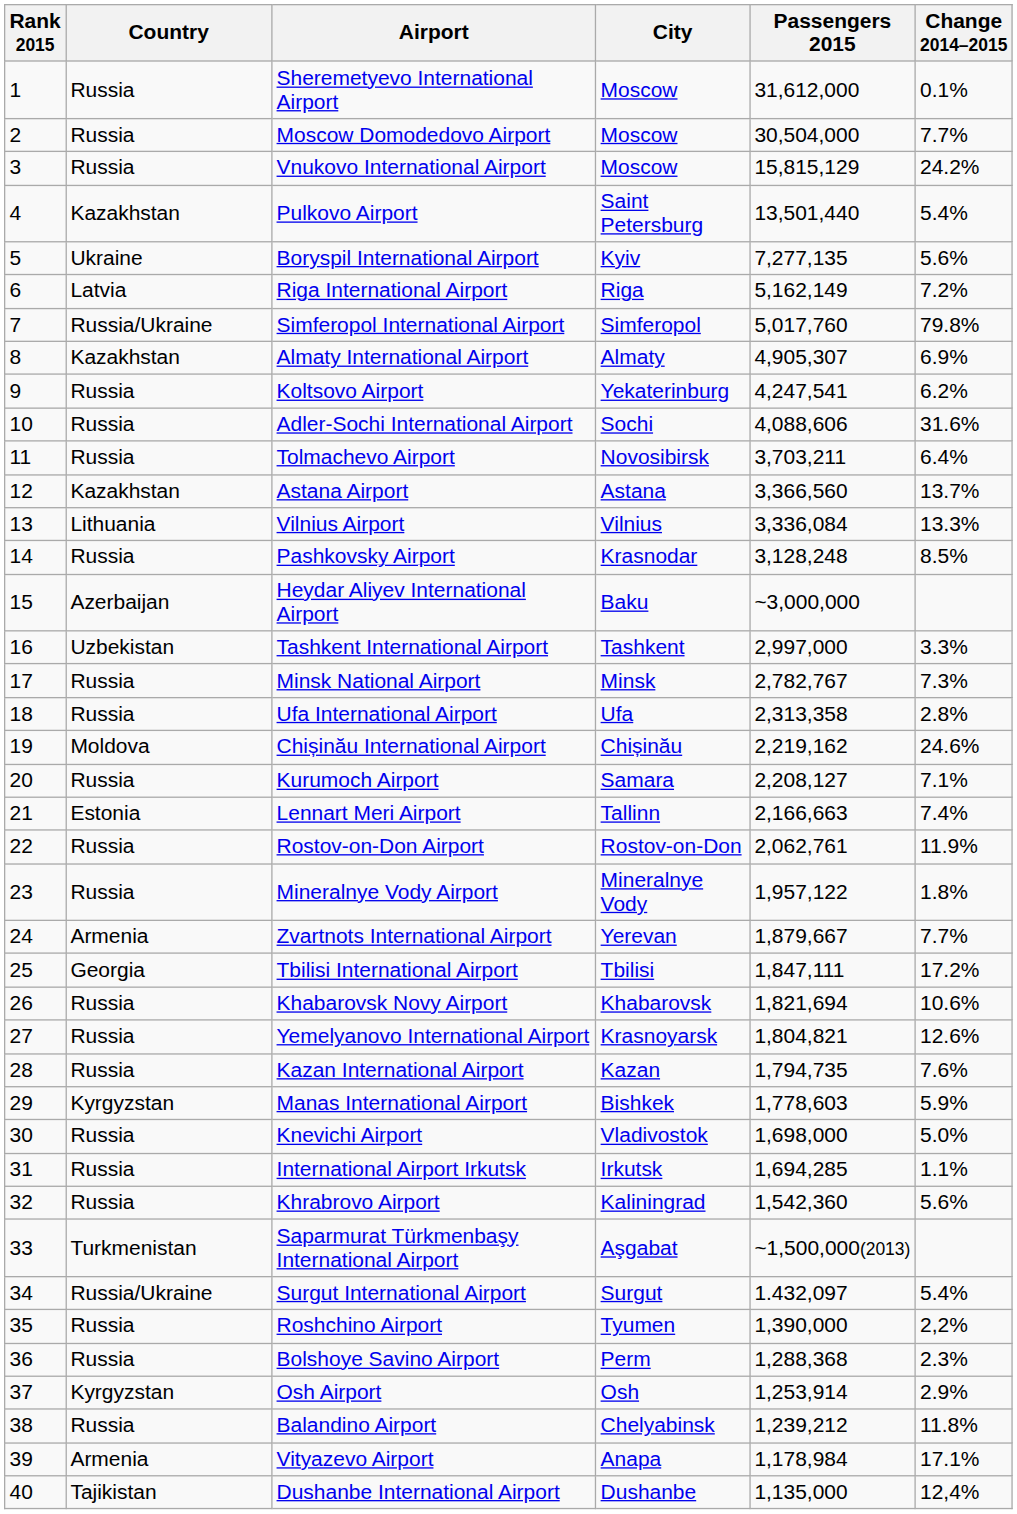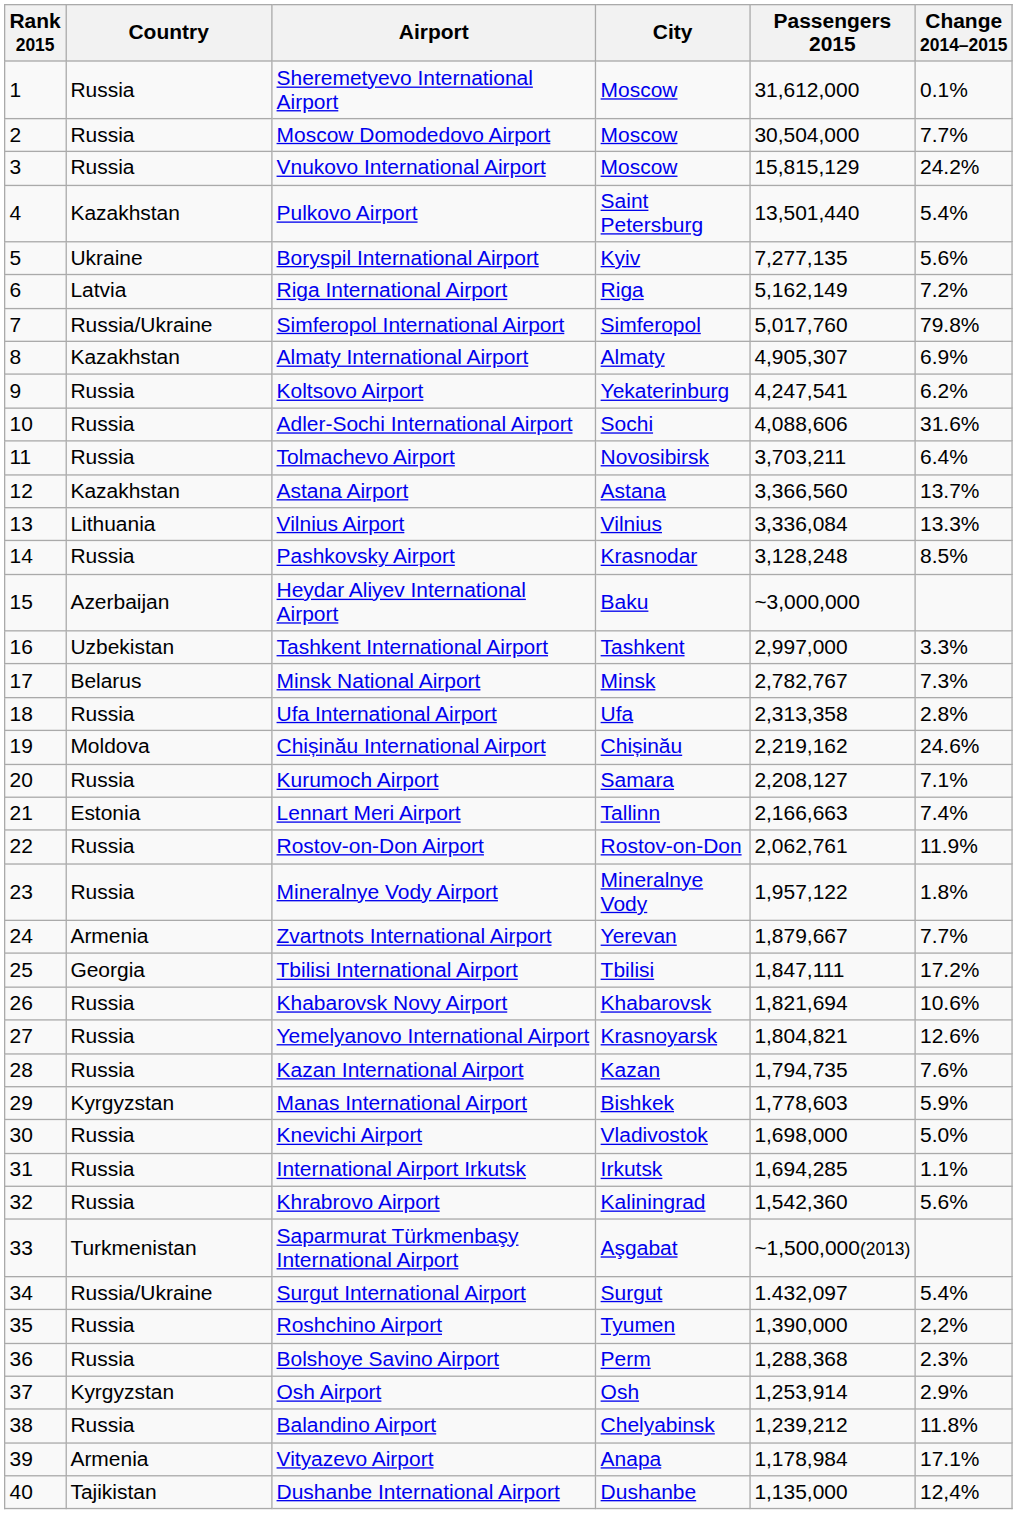 <table class="wikitable sortable">
 <tr>
 <th>Rank<br><small>2015</small></th>
 <th style="width:150px;">Country</th>
 <th style="width:240px;">Airport</th>
 <th style="width:110px;">City</th>
 <th>Passengers<br>2015</th>
 <th>Change<br><small>2014–2015</small></th>
 </tr>
 <tr>
 <td>1</td>
 <td>Russia</td>
 <td><a href='#'>Sheremetyevo International Airport</a></td>
 <td><a href='#'>Moscow</a></td>
 <td>31,612,000</td>
 <td>0.1%</td>
 </tr>
 <tr>
 <td>2</td>
 <td>Russia</td>
 <td><a href='#'>Moscow Domodedovo Airport</a></td>
 <td><a href='#'>Moscow</a></td>
 <td>30,504,000</td>
 <td>7.7%</td>
 </tr>
 <tr>
 <td>3</td>
 <td>Russia</td>
 <td><a href='#'>Vnukovo International Airport</a></td>
 <td><a href='#'>Moscow</a></td>
 <td>15,815,129</td>
 <td>24.2%</td>
 </tr>
 <tr>
 <td>4</td>
 <td>Kazakhstan</td>
 <td><a href='#'>Pulkovo Airport</a></td>
 <td><a href='#'>Saint Petersburg</a></td>
 <td>13,501,440</td>
 <td>5.4%</td>
 </tr>
 <tr>
 <td>5</td>
 <td>Ukraine</td>
 <td><a href='#'>Boryspil International Airport</a></td>
 <td><a href='#'>Kyiv</a></td>
 <td>7,277,135</td>
 <td>5.6%</td>
 </tr>
 <tr>
 <td>6</td>
 <td>Latvia</td>
 <td><a href='#'>Riga International Airport</a></td>
 <td><a href='#'>Riga</a></td>
 <td>5,162,149</td>
 <td>7.2%</td>
 </tr>
 <tr>
 <td>7</td>
 <td>Russia/Ukraine</td>
 <td><a href='#'>Simferopol International Airport</a></td>
 <td><a href='#'>Simferopol</a></td>
 <td>5,017,760</td>
 <td>79.8%</td>
 </tr>
 <tr>
 <td>8</td>
 <td>Kazakhstan</td>
 <td><a href='#'>Almaty International Airport</a></td>
 <td><a href='#'>Almaty</a></td>
 <td>4,905,307</td>
 <td>6.9%</td>
 </tr>
 <tr>
 <td>9</td>
 <td>Russia</td>
 <td><a href='#'>Koltsovo Airport</a></td>
 <td><a href='#'>Yekaterinburg</a></td>
 <td>4,247,541</td>
 <td>6.2%</td>
 </tr>
 <tr>
 <td>10</td>
 <td>Russia</td>
 <td><a href='#'>Adler-Sochi International Airport</a></td>
 <td><a href='#'>Sochi</a></td>
 <td>4,088,606</td>
 <td>31.6%</td>
 </tr>
 <tr>
 <td>11</td>
 <td>Russia</td>
 <td><a href='#'>Tolmachevo Airport</a></td>
 <td><a href='#'>Novosibirsk</a></td>
 <td>3,703,211</td>
 <td>6.4%</td>
 </tr>
 <tr>
 <td>12</td>
 <td>Kazakhstan</td>
 <td><a href='#'>Astana Airport</a></td>
 <td><a href='#'>Astana</a></td>
 <td>3,366,560</td>
 <td>13.7%</td>
 </tr>
 <tr>
 <td>13</td>
 <td>Lithuania</td>
 <td><a href='#'>Vilnius Airport</a></td>
 <td><a href='#'>Vilnius</a></td>
 <td>3,336,084</td>
 <td>13.3%</td>
 </tr>
 <tr>
 <td>14</td>
 <td>Russia</td>
 <td><a href='#'>Pashkovsky Airport</a></td>
 <td><a href='#'>Krasnodar</a></td>
 <td>3,128,248</td>
 <td>8.5%</td>
 </tr>
 <tr>
 <td>15</td>
 <td>Azerbaijan</td>
 <td><a href='#'>Heydar Aliyev International Airport</a></td>
 <td><a href='#'>Baku</a></td>
 <td>~3,000,000</td>
 <td></td>
 </tr>
 <tr>
 <td>16</td>
 <td>Uzbekistan</td>
 <td><a href='#'>Tashkent International Airport</a></td>
 <td><a href='#'>Tashkent</a></td>
 <td>2,997,000</td>
 <td>3.3%</td>
 </tr>
 <tr>
 <td>17</td>
-<td>Russia</td>
+<td>Belarus</td>
 <td><a href='#'>Minsk National Airport</a></td>
 <td><a href='#'>Minsk</a></td>
 <td>2,782,767</td>
 <td>7.3%</td>
 </tr>
 <tr>
 <td>18</td>
 <td>Russia</td>
 <td><a href='#'>Ufa International Airport</a></td>
 <td><a href='#'>Ufa</a></td>
 <td>2,313,358</td>
 <td>2.8%</td>
 </tr>
 <tr>
 <td>19</td>
 <td>Moldova</td>
 <td><a href='#'>Chișinău International Airport</a></td>
 <td><a href='#'>Chișinău</a></td>
 <td>2,219,162</td>
 <td>24.6%</td>
 </tr>
 <tr>
 <td>20</td>
 <td>Russia</td>
 <td><a href='#'>Kurumoch Airport</a></td>
 <td><a href='#'>Samara</a></td>
 <td>2,208,127</td>
 <td>7.1%</td>
 </tr>
 <tr>
 <td>21</td>
 <td>Estonia</td>
 <td><a href='#'>Lennart Meri Airport</a></td>
 <td><a href='#'>Tallinn</a></td>
 <td>2,166,663</td>
 <td>7.4%</td>
 </tr>
 <tr>
 <td>22</td>
 <td>Russia</td>
 <td><a href='#'>Rostov-on-Don Airport</a></td>
 <td><a href='#'>Rostov-on-Don</a></td>
 <td>2,062,761</td>
 <td>11.9%</td>
 </tr>
 <tr>
 <td>23</td>
 <td>Russia</td>
 <td><a href='#'>Mineralnye Vody Airport</a></td>
 <td><a href='#'>Mineralnye Vody</a></td>
 <td>1,957,122</td>
 <td>1.8%</td>
 </tr>
 <tr>
 <td>24</td>
 <td>Armenia</td>
 <td><a href='#'>Zvartnots International Airport</a></td>
 <td><a href='#'>Yerevan</a></td>
 <td>1,879,667</td>
 <td>7.7%</td>
 </tr>
 <tr>
 <td>25</td>
 <td>Georgia</td>
 <td><a href='#'>Tbilisi International Airport</a></td>
 <td><a href='#'>Tbilisi</a></td>
 <td>1,847,111</td>
 <td>17.2%</td>
 </tr>
 <tr>
 <td>26</td>
 <td>Russia</td>
 <td><a href='#'>Khabarovsk Novy Airport</a></td>
 <td><a href='#'>Khabarovsk</a></td>
 <td>1,821,694</td>
 <td>10.6%</td>
 </tr>
 <tr>
 <td>27</td>
 <td>Russia</td>
 <td><a href='#'>Yemelyanovo International Airport</a></td>
 <td><a href='#'>Krasnoyarsk</a></td>
 <td>1,804,821</td>
 <td>12.6%</td>
 </tr>
 <tr>
 <td>28</td>
 <td>Russia</td>
 <td><a href='#'>Kazan International Airport</a></td>
 <td><a href='#'>Kazan</a></td>
 <td>1,794,735</td>
 <td>7.6%</td>
 </tr>
 <tr>
 <td>29</td>
 <td>Kyrgyzstan</td>
 <td><a href='#'>Manas International Airport</a></td>
 <td><a href='#'>Bishkek</a></td>
 <td>1,778,603</td>
 <td>5.9%</td>
 </tr>
 <tr>
 <td>30</td>
 <td>Russia</td>
 <td><a href='#'>Knevichi Airport</a></td>
 <td><a href='#'>Vladivostok</a></td>
 <td>1,698,000</td>
 <td>5.0%</td>
 </tr>
 <tr>
 <td>31</td>
 <td>Russia</td>
 <td><a href='#'>International Airport Irkutsk</a></td>
 <td><a href='#'>Irkutsk</a></td>
 <td>1,694,285</td>
 <td>1.1%</td>
 </tr>
 <tr>
 <td>32</td>
 <td>Russia</td>
 <td><a href='#'>Khrabrovo Airport</a></td>
 <td><a href='#'>Kaliningrad</a></td>
 <td>1,542,360</td>
 <td>5.6%</td>
 </tr>
 <tr>
 <td>33</td>
 <td>Turkmenistan</td>
 <td><a href='#'>Saparmurat Türkmenbaşy International Airport</a></td>
 <td><a href='#'>Aşgabat</a></td>
 <td>~1,500,000<small>(2013)</small></td>
 <td></td>
 </tr>
 <tr>
 <td>34</td>
 <td>Russia/Ukraine</td>
 <td><a href='#'>Surgut International Airport</a></td>
 <td><a href='#'>Surgut</a></td>
 <td>1.432,097</td>
 <td>5.4%</td>
 </tr>
 <tr>
 <td>35</td>
 <td>Russia</td>
 <td><a href='#'>Roshchino Airport</a></td>
 <td><a href='#'>Tyumen</a></td>
 <td>1,390,000</td>
 <td>2,2%</td>
 </tr>
 <tr>
 <td>36</td>
 <td>Russia</td>
 <td><a href='#'>Bolshoye Savino Airport</a></td>
 <td><a href='#'>Perm</a></td>
 <td>1,288,368</td>
 <td>2.3%</td>
 </tr>
 <tr>
 <td>37</td>
 <td>Kyrgyzstan</td>
 <td><a href='#'>Osh Airport</a></td>
 <td><a href='#'>Osh</a></td>
 <td>1,253,914</td>
 <td>2.9%</td>
 </tr>
 <tr>
 <td>38</td>
 <td>Russia</td>
 <td><a href='#'>Balandino Airport</a></td>
 <td><a href='#'>Chelyabinsk</a></td>
 <td>1,239,212</td>
 <td>11.8%</td>
 </tr>
 <tr>
 <td>39</td>
 <td>Armenia</td>
 <td><a href='#'>Vityazevo Airport</a></td>
 <td><a href='#'>Anapa</a></td>
 <td>1,178,984</td>
 <td>17.1%</td>
 </tr>
 <tr>
 <td>40</td>
 <td>Tajikistan</td>
 <td><a href='#'>Dushanbe International Airport</a></td>
 <td><a href='#'>Dushanbe</a></td>
 <td>1,135,000</td>
 <td>12,4%</td>
 </tr>
 </table>
